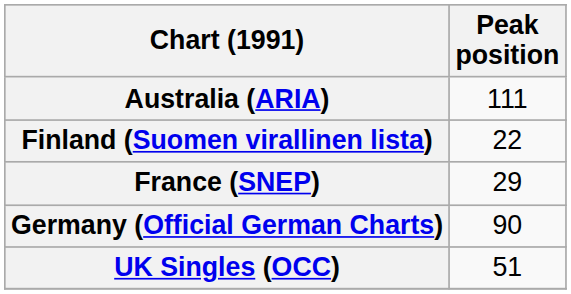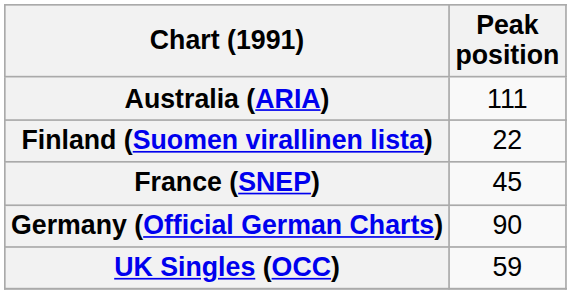 <table class="wikitable sortable plainrowheaders" style="text-align:center">
 <tr>
 <th>Chart (1991)</th>
 <th>Peak<br>position</th>
 </tr>
 <tr>
 <th scope="row">Australia (<a href='#'>ARIA</a>)</th>
 <td>111</td>
 </tr>
 <tr>
 <th scope="row">Finland (<a href='#'>Suomen virallinen lista</a>)</th>
 <td>22</td>
 </tr>
 <tr>
 <th scope="row">France (<a href='#'>SNEP</a>)</th>
-<td>29</td>
+<td>45</td>
 </tr>
 <tr>
 <th scope="row">Germany (<a href='#'>Official German Charts</a>)</th>
 <td>90</td>
 </tr>
 <tr>
 <th scope="row"><a href='#'>UK Singles</a> (<a href='#'>OCC</a>)</th>
-<td>51</td>
+<td>59</td>
 </tr>
 <tr>
 </tr>
 </table>
